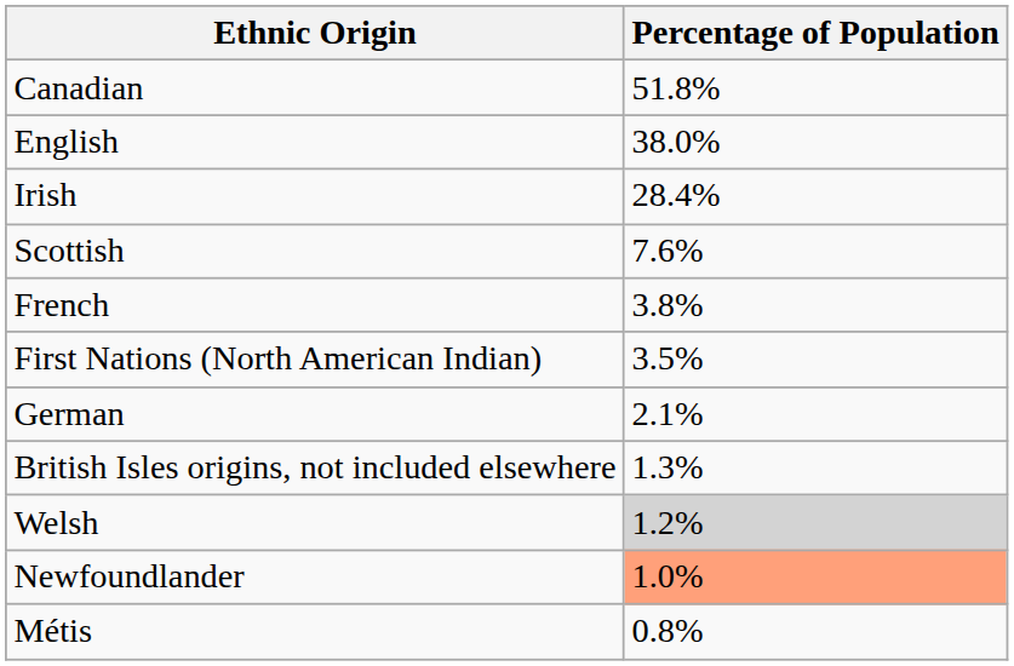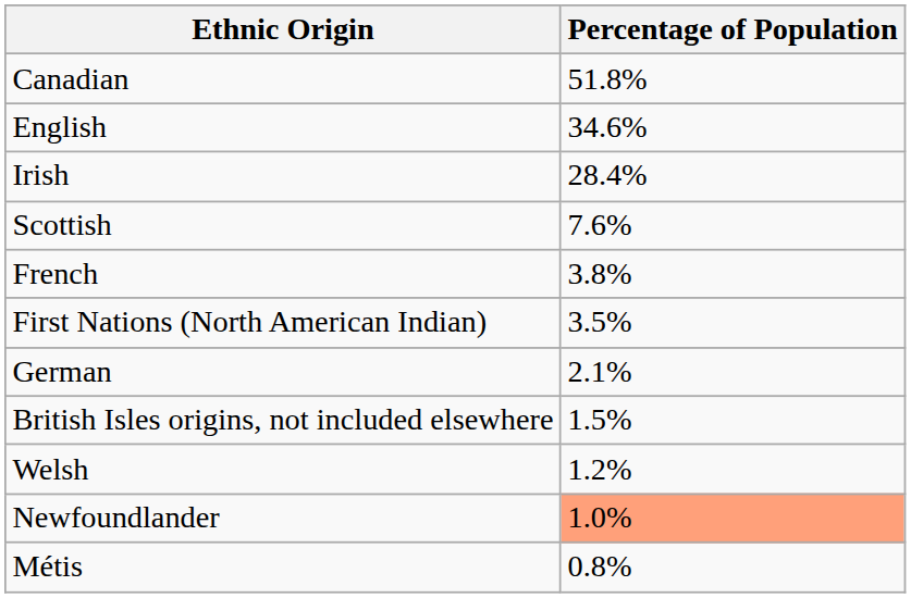 <table class="wikitable">
 <tr>
 <th>Ethnic Origin</th>
 <th>Percentage of Population</th>
 </tr>
 <tr>
 <td>Canadian</td>
 <td>51.8%</td>
 </tr>
 <tr>
 <td>English</td>
-<td>38.0%</td>
+<td>34.6%</td>
 </tr>
 <tr>
 <td>Irish</td>
 <td>28.4%</td>
 </tr>
 <tr>
 <td>Scottish</td>
 <td>7.6%</td>
 </tr>
 <tr>
 <td>French</td>
 <td>3.8%</td>
 </tr>
 <tr>
 <td>First Nations (North American Indian)</td>
 <td>3.5%</td>
 </tr>
 <tr>
 <td>German</td>
 <td>2.1%</td>
 </tr>
 <tr>
 <td>British Isles origins, not included elsewhere</td>
-<td>1.3%</td>
+<td>1.5%</td>
 </tr>
 <tr>
 <td>Welsh</td>
-<td style="background: lightgrey;">1.2%</td>
+<td>1.2%</td>
 </tr>
 <tr>
 <td>Newfoundlander</td>
 <td style="background: lightsalmon;">1.0%</td>
 </tr>
 <tr>
 <td>Métis</td>
 <td>0.8%</td>
 </tr>
 </table>
